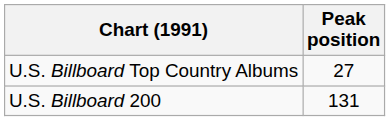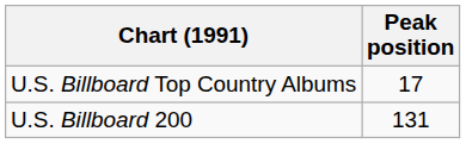 <table class="wikitable">
 <tr>
 <th>Chart (1991)</th>
 <th>Peak<br>position</th>
 </tr>
 <tr>
 <td>U.S. <em>Billboard</em> Top Country Albums</td>
-<td align="center">27</td>
+<td align="center">17</td>
 </tr>
 <tr>
 <td>U.S. <em>Billboard</em> 200</td>
 <td align="center">131</td>
 </tr>
 </table>
